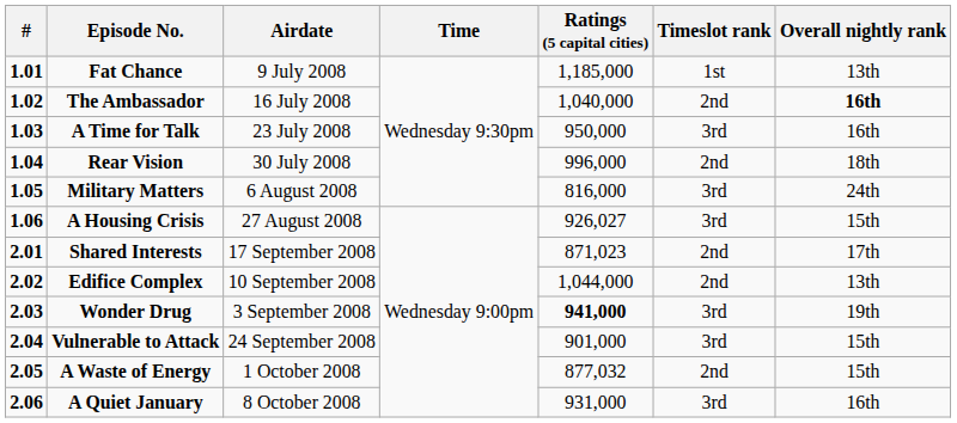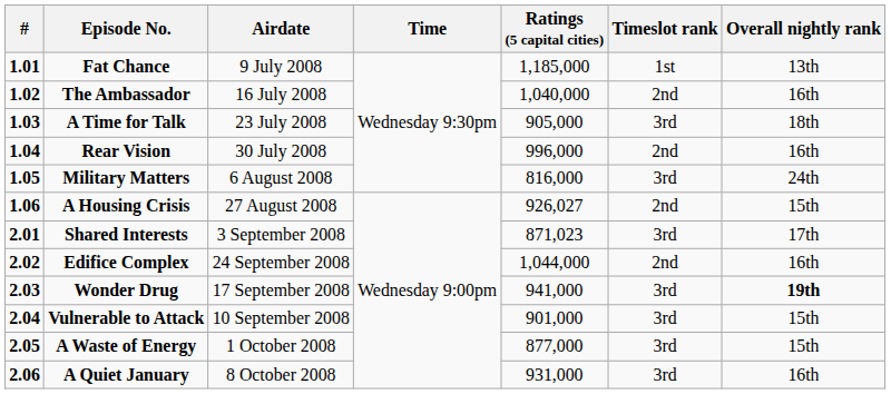 <table class="wikitable sortable">
 <tr>
 <th>#</th>
 <th>Episode No.</th>
 <th>Airdate</th>
 <th>Time</th>
 <th>Ratings<br><small>(5 capital cities)</small></th>
 <th>Timeslot rank</th>
 <th>Overall nightly rank</th>
 </tr>
 <tr>
 <td align="center"><strong>1.01</strong></td>
 <td align="center"><strong>Fat Chance</strong></td>
 <td align="center">9 July 2008</td>
 <td align="center" rowspan="5">Wednesday 9:30pm</td>
 <td align="center">1,185,000</td>
 <td align="center">1st</td>
 <td align="center">13th</td>
 </tr>
 <tr>
 <td align="center"><strong>1.02</strong></td>
 <td align="center"><strong>The Ambassador</strong></td>
 <td align="center">16 July 2008</td>
 <td align="center">1,040,000</td>
 <td align="center">2nd</td>
-<td align="center"><strong>16th</strong></td>
+<td align="center">16th</td>
 </tr>
 <tr>
 <td align="center"><strong>1.03</strong></td>
 <td align="center"><strong>A Time for Talk</strong></td>
 <td align="center">23 July 2008</td>
-<td align="center">950,000</td>
+<td align="center">905,000</td>
 <td align="center">3rd</td>
-<td align="center">16th</td>
+<td align="center">18th</td>
 </tr>
 <tr>
 <td align="center"><strong>1.04</strong></td>
 <td align="center"><strong>Rear Vision</strong></td>
 <td align="center">30 July 2008</td>
 <td align="center">996,000</td>
 <td align="center">2nd</td>
-<td align="center">18th</td>
+<td align="center">16th</td>
 </tr>
 <tr>
 <td align="center"><strong>1.05</strong></td>
 <td align="center"><strong>Military Matters</strong></td>
 <td align="center">6 August 2008</td>
 <td align="center">816,000</td>
 <td align="center">3rd</td>
 <td align="center">24th</td>
 </tr>
 <tr>
 <td align="center"><strong>1.06</strong></td>
 <td align="center"><strong>A Housing Crisis</strong></td>
 <td align="center">27 August 2008</td>
 <td align="center" rowspan=7>Wednesday 9:00pm</td>
 <td align="center">926,027</td>
-<td align="center">3rd</td>
+<td align="center">2nd</td>
 <td align="center">15th</td>
 </tr>
 <tr>
 <td align="center"><strong>2.01</strong></td>
 <td align="center"><strong>Shared Interests</strong></td>
-<td align="center">17 September 2008</td>
+<td align="center">3 September 2008</td>
 <td align="center">871,023</td>
-<td align="center">2nd</td>
+<td align="center">3rd</td>
 <td align="center">17th</td>
 </tr>
 <tr>
 <td align="center"><strong>2.02</strong></td>
 <td align="center"><strong>Edifice Complex</strong></td>
-<td align="center">10 September 2008</td>
+<td align="center">24 September 2008</td>
 <td align="center">1,044,000</td>
 <td align="center">2nd</td>
-<td align="center">13th</td>
+<td align="center">16th</td>
 </tr>
 <tr>
 <td align="center"><strong>2.03</strong></td>
 <td align="center"><strong>Wonder Drug</strong></td>
-<td align="center">3 September 2008</td>
-<td align="center"><strong>941,000</strong></td>
+<td align="center">17 September 2008</td>
+<td align="center">941,000</td>
 <td align="center">3rd</td>
-<td align="center">19th</td>
+<td align="center"><strong>19th</strong></td>
 </tr>
 <tr>
 <td align="center"><strong>2.04</strong></td>
 <td align="center"><strong>Vulnerable to Attack</strong></td>
-<td align="center">24 September 2008</td>
+<td align="center">10 September 2008</td>
 <td align="center">901,000</td>
 <td align="center">3rd</td>
 <td align="center">15th</td>
 </tr>
 <tr>
 <td align="center"><strong>2.05</strong></td>
 <td align="center"><strong>A Waste of Energy</strong></td>
 <td align="center">1 October 2008</td>
-<td align="center">877,032</td>
-<td align="center">2nd</td>
+<td align="center">877,000</td>
+<td align="center">3rd</td>
 <td align="center">15th</td>
 </tr>
 <tr>
 <td align="center"><strong>2.06</strong></td>
 <td align="center"><strong>A Quiet January</strong></td>
 <td align="center">8 October 2008</td>
 <td align="center">931,000</td>
 <td align="center">3rd</td>
 <td align="center">16th</td>
 </tr>
 </table>
